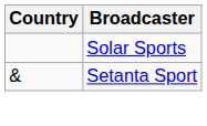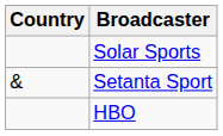 <table class="wikitable">
 <tr>
 <th align=center>Country</th>
 <th align=center>Broadcaster</th>
 </tr>
 <tr>
 <td></td>
 <td><a href='#'>Solar Sports</a></td>
 </tr>
 <tr>
 <td> & </td>
 <td><a href='#'>Setanta Sport</a></td>
 </tr>
+<tr>
+<td></td>
+<td><a href='#'>HBO</a></td>
+</tr>
 </table>
